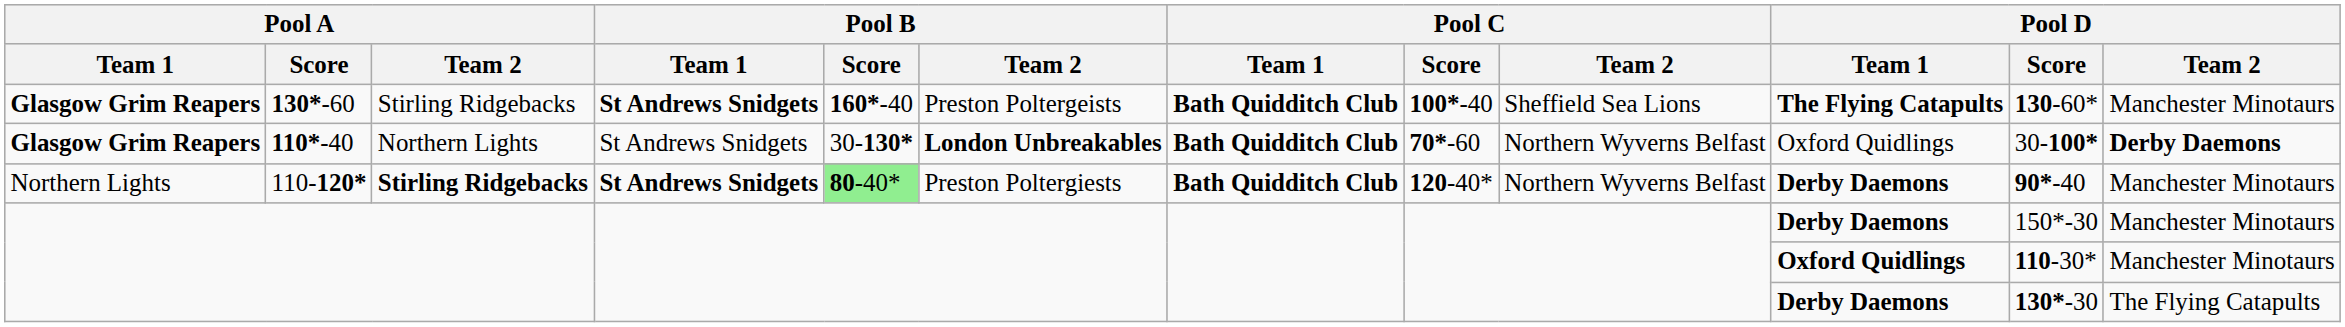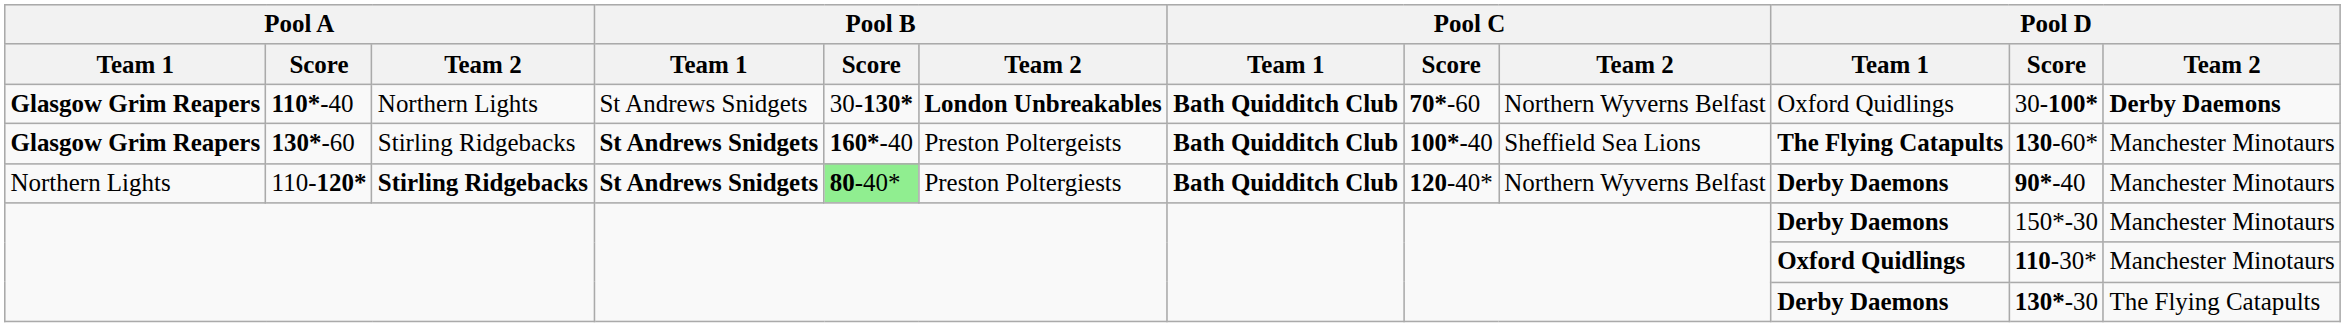 <table class="wikitable">
 <tr>
 <th colspan="3">Pool A</th>
 <th colspan="3">Pool B</th>
 <th colspan="3">Pool C</th>
 <th colspan="3">Pool D</th>
 </tr>
 <tr>
 <th>Team 1</th>
 <th>Score</th>
 <th>Team 2</th>
 <th>Team 1</th>
 <th>Score</th>
 <th>Team 2</th>
 <th>Team 1</th>
 <th>Score</th>
 <th>Team 2</th>
 <th>Team 1</th>
 <th>Score</th>
 <th>Team 2</th>
 </tr>
 <tr>
 <td><strong>Glasgow Grim Reapers</strong></td>
+<td><strong>110*</strong>-40</td>
+<td>Northern Lights</td>
+<td>St Andrews Snidgets</td>
+<td>30-<strong>130*</strong></td>
+<td><strong>London Unbreakables</strong></td>
+<td><strong>Bath Quidditch Club</strong></td>
+<td><strong>70*</strong>-60</td>
+<td>Northern Wyverns Belfast</td>
+<td>Oxford Quidlings</td>
+<td>30-<strong>100*</strong></td>
+<td><strong>Derby Daemons</strong></td>
+</tr>
+<tr>
+<td><strong>Glasgow Grim Reapers</strong></td>
 <td><strong>130*</strong>-60</td>
 <td>Stirling Ridgebacks</td>
 <td><strong>St Andrews Snidgets</strong></td>
 <td><strong>160*</strong>-40</td>
 <td>Preston Poltergeists</td>
 <td><strong>Bath Quidditch Club</strong></td>
 <td><strong>100*</strong>-40</td>
 <td>Sheffield Sea Lions</td>
 <td><strong>The Flying Catapults</strong></td>
 <td><strong>130</strong>-60*</td>
 <td>Manchester Minotaurs</td>
-</tr>
-<tr>
-<td><strong>Glasgow Grim Reapers</strong></td>
-<td><strong>110*</strong>-40</td>
-<td>Northern Lights</td>
-<td>St Andrews Snidgets</td>
-<td>30-<strong>130*</strong></td>
-<td><strong>London Unbreakables</strong></td>
-<td><strong>Bath Quidditch Club</strong></td>
-<td><strong>70*</strong>-60</td>
-<td>Northern Wyverns Belfast</td>
-<td>Oxford Quidlings</td>
-<td>30-<strong>100*</strong></td>
-<td><strong>Derby Daemons</strong></td>
 </tr>
 <tr>
 <td>Northern Lights</td>
 <td>110-<strong>120*</strong></td>
 <td><strong>Stirling Ridgebacks</strong></td>
 <td><strong>St Andrews Snidgets</strong></td>
 <td style="background: lightgreen;"><strong>80</strong>-40*</td>
 <td>Preston Poltergiests</td>
 <td><strong>Bath Quidditch Club</strong></td>
 <td><strong>120</strong>-40*</td>
 <td>Northern Wyverns Belfast</td>
 <td><strong>Derby Daemons</strong></td>
 <td><strong>90*</strong>-40</td>
 <td>Manchester Minotaurs</td>
 </tr>
 <tr>
 <td colspan="3" rowspan="3"></td>
 <td colspan="3" rowspan="3"></td>
 <td rowspan="3"></td>
 <td colspan="2" rowspan="3"></td>
 <td><strong>Derby Daemons</strong></td>
 <td>150*-30</td>
 <td>Manchester Minotaurs</td>
 </tr>
 <tr>
 <td><strong>Oxford Quidlings</strong></td>
 <td><strong>110</strong>-30*</td>
 <td>Manchester Minotaurs</td>
 </tr>
 <tr>
 <td><strong>Derby Daemons</strong></td>
 <td><strong>130*</strong>-30</td>
 <td>The Flying Catapults</td>
 </tr>
 </table>
